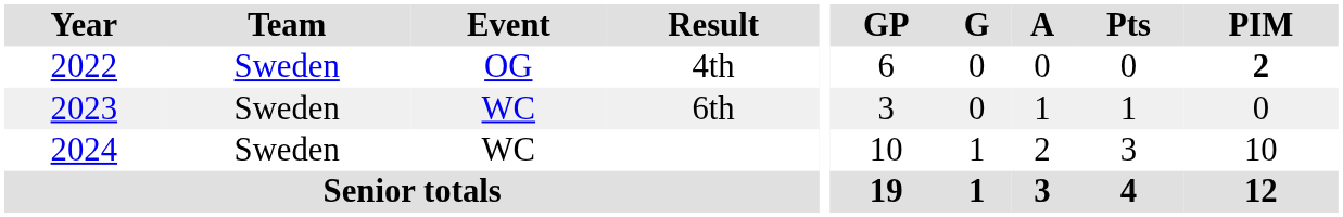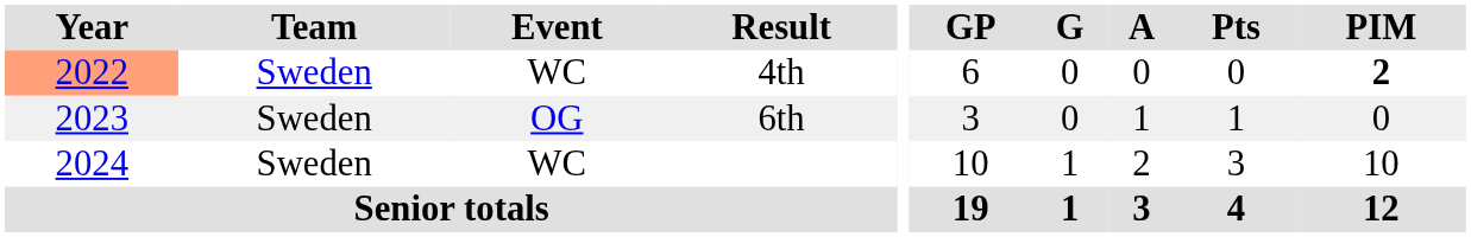 <table border="0" cellpadding="1" cellspacing="0" ID="Table3" style="text-align:center; width:40em">
 <tr ALIGN="center" bgcolor="#e0e0e0">
 <th>Year</th>
 <th>Team</th>
 <th>Event</th>
 <th>Result</th>
 <th rowspan="99" bgcolor="#ffffff"></th>
 <th>GP</th>
 <th>G</th>
 <th>A</th>
 <th>Pts</th>
 <th>PIM</th>
 </tr>
 <tr>
-<td><a href='#'>2022</a></td>
+<td style="background: lightsalmon;"><a href='#'>2022</a></td>
 <td><a href='#'>Sweden</a></td>
-<td><a href='#'>OG</a></td>
+<td>WC</td>
 <td>4th</td>
 <td>6</td>
 <td>0</td>
 <td>0</td>
 <td>0</td>
 <td><strong>2</strong></td>
 </tr>
 <tr bgcolor="#f0f0f0">
 <td><a href='#'>2023</a></td>
 <td>Sweden</td>
-<td><a href='#'>WC</a></td>
+<td><a href='#'>OG</a></td>
 <td>6th</td>
 <td>3</td>
 <td>0</td>
 <td>1</td>
 <td>1</td>
 <td>0</td>
 </tr>
 <tr>
 <td><a href='#'>2024</a></td>
 <td>Sweden</td>
 <td>WC</td>
 <td></td>
 <td>10</td>
 <td>1</td>
 <td>2</td>
 <td>3</td>
 <td>10</td>
 </tr>
 <tr bgcolor="#e0e0e0">
 <th colspan="4">Senior totals</th>
 <th>19</th>
 <th>1</th>
 <th>3</th>
 <th>4</th>
 <th>12</th>
 </tr>
 </table>
